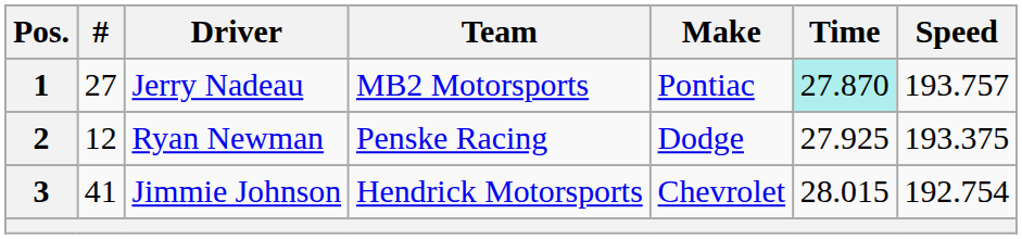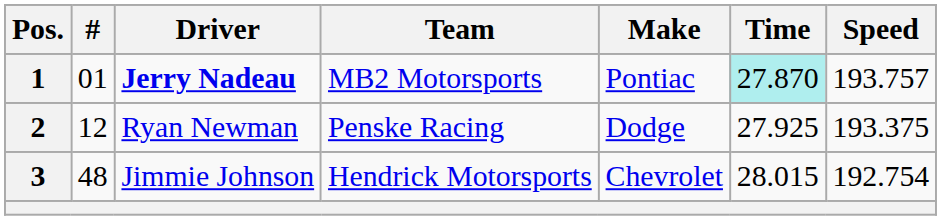 <table class="wikitable" style="font-size:95%">
 <tr>
 <th>Pos.</th>
 <th>#</th>
 <th>Driver</th>
 <th>Team</th>
 <th>Make</th>
 <th>Time</th>
 <th>Speed</th>
 </tr>
 <tr>
 <th>1</th>
-<td>27</td>
-<td><a href='#'>Jerry Nadeau</a></td>
+<td>01</td>
+<td><strong><a href='#'>Jerry Nadeau</a></strong></td>
 <td><a href='#'>MB2 Motorsports</a></td>
 <td><a href='#'>Pontiac</a></td>
 <td style="background: paleturquoise;">27.870</td>
 <td>193.757</td>
 </tr>
 <tr>
 <th>2</th>
 <td>12</td>
 <td><a href='#'>Ryan Newman</a></td>
 <td><a href='#'>Penske Racing</a></td>
 <td><a href='#'>Dodge</a></td>
 <td>27.925</td>
 <td>193.375</td>
 </tr>
 <tr>
 <th>3</th>
-<td>41</td>
+<td>48</td>
 <td><a href='#'>Jimmie Johnson</a></td>
 <td><a href='#'>Hendrick Motorsports</a></td>
 <td><a href='#'>Chevrolet</a></td>
 <td>28.015</td>
 <td>192.754</td>
 </tr>
 <tr>
 <th colspan="7"></th>
 </tr>
 </table>
